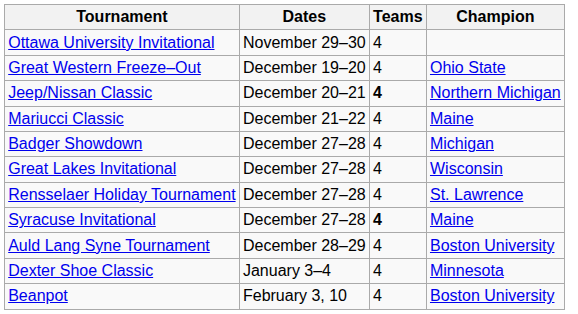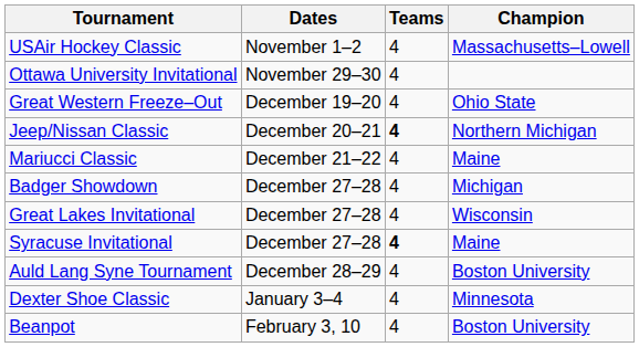 <table class="wikitable">
 <tr>
 <th>Tournament</th>
 <th>Dates</th>
 <th>Teams</th>
 <th>Champion</th>
+</tr>
+<tr>
+<td><a href='#'>USAir Hockey Classic</a></td>
+<td>November 1–2</td>
+<td>4</td>
+<td><a href='#'>Massachusetts–Lowell</a></td>
 </tr>
 <tr>
 <td><a href='#'>Ottawa University Invitational</a></td>
 <td>November 29–30</td>
 <td>4</td>
 <td></td>
 </tr>
 <tr>
 <td><a href='#'>Great Western Freeze–Out</a></td>
 <td>December 19–20</td>
 <td>4</td>
 <td><a href='#'>Ohio State</a></td>
 </tr>
 <tr>
 <td><a href='#'>Jeep/Nissan Classic</a></td>
 <td>December 20–21</td>
 <td><strong>4</strong></td>
 <td><a href='#'>Northern Michigan</a></td>
 </tr>
 <tr>
 <td><a href='#'>Mariucci Classic</a></td>
 <td>December 21–22</td>
 <td>4</td>
 <td><a href='#'>Maine</a></td>
 </tr>
 <tr>
 <td><a href='#'>Badger Showdown</a></td>
 <td>December 27–28</td>
 <td>4</td>
 <td><a href='#'>Michigan</a></td>
 </tr>
 <tr>
 <td><a href='#'>Great Lakes Invitational</a></td>
 <td>December 27–28</td>
 <td>4</td>
 <td><a href='#'>Wisconsin</a></td>
 </tr>
 <tr>
-<td><a href='#'>Rensselaer Holiday Tournament</a></td>
-<td>December 27–28</td>
-<td>4</td>
-<td><a href='#'>St. Lawrence</a></td>
-</tr>
-<tr>
 <td><a href='#'>Syracuse Invitational</a></td>
 <td>December 27–28</td>
 <td><strong>4</strong></td>
 <td><a href='#'>Maine</a></td>
 </tr>
 <tr>
 <td><a href='#'>Auld Lang Syne Tournament</a></td>
 <td>December 28–29</td>
 <td>4</td>
 <td><a href='#'>Boston University</a></td>
 </tr>
 <tr>
 <td><a href='#'>Dexter Shoe Classic</a></td>
 <td>January 3–4</td>
 <td>4</td>
 <td><a href='#'>Minnesota</a></td>
 </tr>
 <tr>
 <td><a href='#'>Beanpot</a></td>
 <td>February 3, 10</td>
 <td>4</td>
 <td><a href='#'>Boston University</a></td>
 </tr>
 <tr>
 </tr>
 </table>
